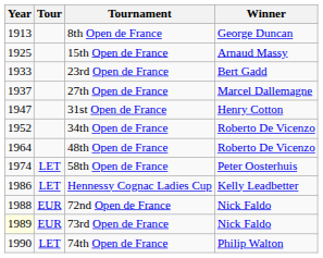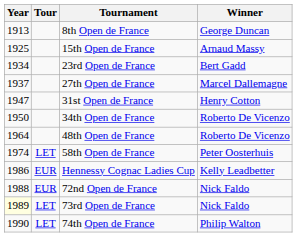 <table class="sortable wikitable">
 <tr>
 <th>Year</th>
 <th>Tour</th>
 <th>Tournament</th>
 <th>Winner</th>
 </tr>
 <tr>
 <td>1913</td>
 <td></td>
 <td>8th <a href='#'>Open de France</a></td>
 <td> <a href='#'>George Duncan</a></td>
 </tr>
 <tr>
 <td>1925</td>
 <td></td>
 <td>15th <a href='#'>Open de France</a></td>
 <td> <a href='#'>Arnaud Massy</a></td>
 </tr>
 <tr>
-<td>1933</td>
+<td>1934</td>
 <td></td>
 <td>23rd <a href='#'>Open de France</a></td>
 <td> <a href='#'>Bert Gadd</a></td>
 </tr>
 <tr>
 <td>1937</td>
 <td></td>
 <td>27th <a href='#'>Open de France</a></td>
 <td> <a href='#'>Marcel Dallemagne</a></td>
 </tr>
 <tr>
 <td>1947</td>
 <td></td>
 <td>31st <a href='#'>Open de France</a></td>
 <td> <a href='#'>Henry Cotton</a></td>
 </tr>
 <tr>
-<td>1952</td>
+<td>1950</td>
 <td></td>
 <td>34th <a href='#'>Open de France</a></td>
 <td> <a href='#'>Roberto De Vicenzo</a></td>
 </tr>
 <tr>
 <td>1964</td>
 <td></td>
 <td>48th <a href='#'>Open de France</a></td>
 <td> <a href='#'>Roberto De Vicenzo</a></td>
 </tr>
 <tr>
 <td>1974</td>
 <td align=center><a href='#'>LET</a></td>
 <td>58th <a href='#'>Open de France</a></td>
 <td> <a href='#'>Peter Oosterhuis</a></td>
 </tr>
 <tr>
 <td>1986</td>
-<td align=center><a href='#'>LET</a></td>
+<td align=center><a href='#'>EUR</a></td>
 <td><a href='#'>Hennessy Cognac Ladies Cup</a></td>
 <td> <a href='#'>Kelly Leadbetter</a></td>
 </tr>
 <tr>
 <td>1988</td>
 <td align=center><a href='#'>EUR</a></td>
 <td>72nd <a href='#'>Open de France</a></td>
 <td> <a href='#'>Nick Faldo</a></td>
 </tr>
 <tr>
 <td style="background: lightyellow;">1989</td>
-<td align=center><a href='#'>EUR</a></td>
+<td align=center><a href='#'>LET</a></td>
 <td>73rd <a href='#'>Open de France</a></td>
 <td> <a href='#'>Nick Faldo</a></td>
 </tr>
 <tr>
 <td>1990</td>
 <td align=center><a href='#'>LET</a></td>
 <td>74th <a href='#'>Open de France</a></td>
 <td> <a href='#'>Philip Walton</a></td>
 </tr>
 </table>
